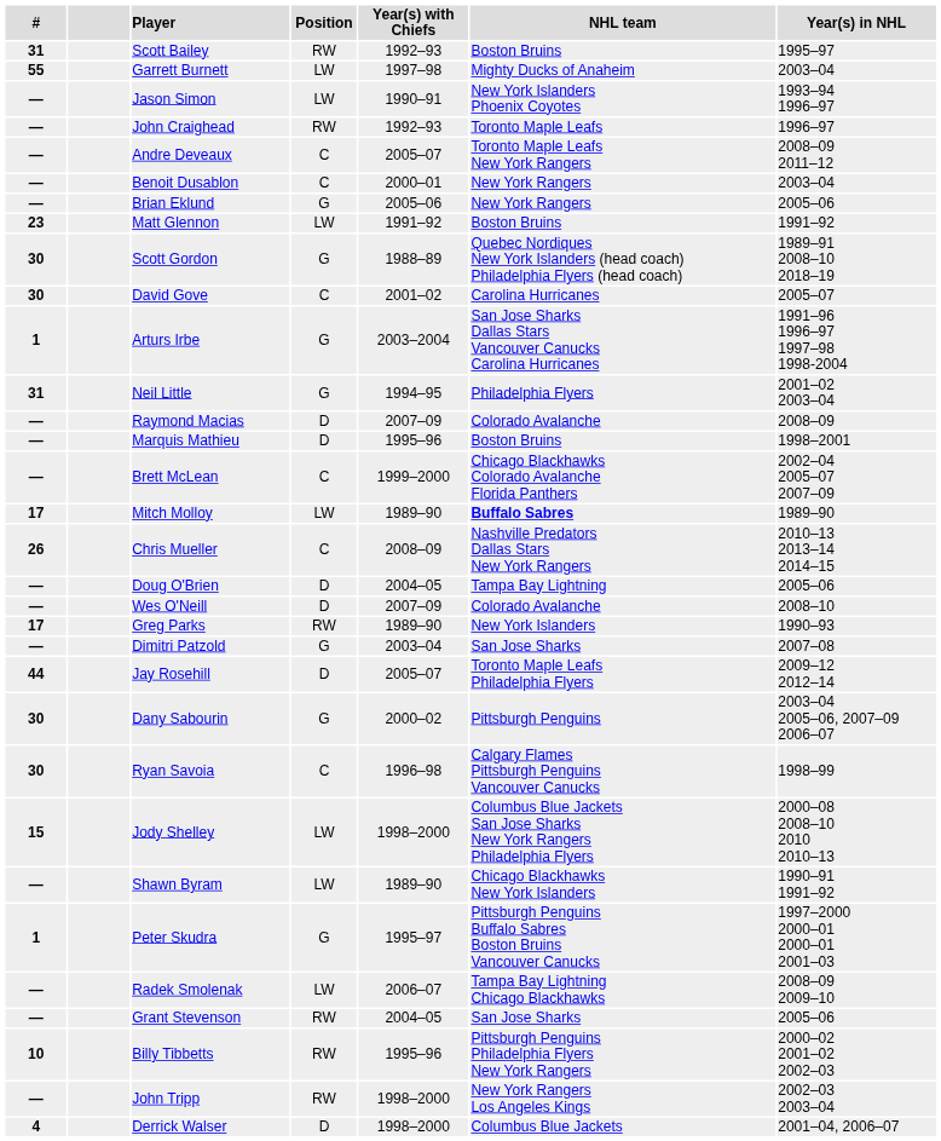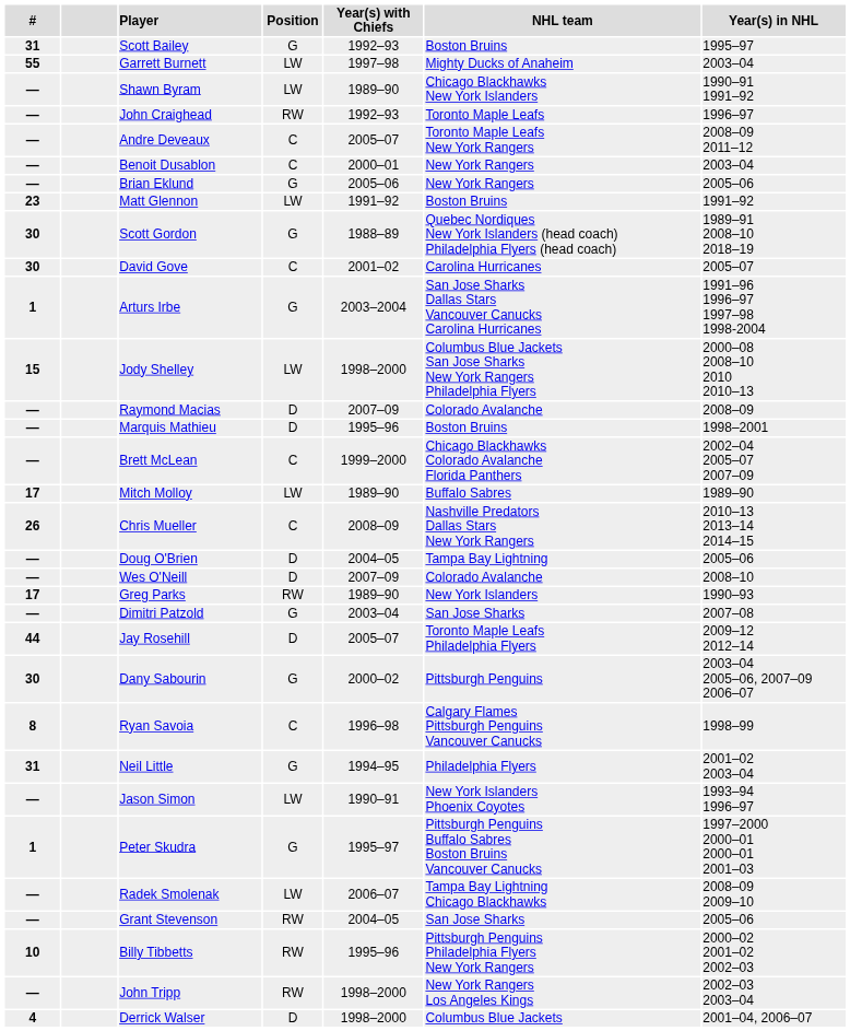 <table width=65%>
 <tr>
 <th colspan=6></th>
 </tr>
 <tr bgcolor="#dddddd">
 <th width=5%>#</th>
 <th width=5%></th>
 <td width=13%><strong>Player</strong></td>
 <th width=2%>Position</th>
 <th width=9%>Year(s) with Chiefs</th>
 <th width=25%>NHL team</th>
 <th width=13%>Year(s) in NHL</th>
 </tr>
 <tr bgcolor="#eeeeee">
 <td align=center><strong>31</strong></td>
 <td align=center></td>
 <td><a href='#'>Scott Bailey</a></td>
-<td align=center>RW</td>
+<td align=center>G</td>
 <td align=center>1992–93</td>
 <td><a href='#'>Boston Bruins</a></td>
 <td>1995–97</td>
 </tr>
 <tr bgcolor="#eeeeee">
 <td align=center><strong>55</strong></td>
 <td align=center></td>
 <td><a href='#'>Garrett Burnett</a></td>
 <td align=center>LW</td>
 <td align=center>1997–98</td>
 <td><a href='#'>Mighty Ducks of Anaheim</a></td>
 <td>2003–04</td>
 </tr>
 <tr bgcolor="#eeeeee">
 <td align=center><strong>—</strong></td>
 <td align=center></td>
-<td><a href='#'>Jason Simon</a></td>
+<td><a href='#'>Shawn Byram</a></td>
 <td align=center>LW</td>
-<td align=center>1990–91</td>
-<td><a href='#'>New York Islanders</a><br><a href='#'>Phoenix Coyotes</a></td>
-<td>1993–94<br>1996–97</td>
+<td align=center>1989–90</td>
+<td><a href='#'>Chicago Blackhawks</a><br><a href='#'>New York Islanders</a></td>
+<td>1990–91<br>1991–92</td>
 </tr>
 <tr bgcolor="#eeeeee">
 <td align=center><strong>—</strong></td>
 <td align=center></td>
 <td><a href='#'>John Craighead</a></td>
 <td align=center>RW</td>
 <td align=center>1992–93</td>
 <td><a href='#'>Toronto Maple Leafs</a></td>
 <td>1996–97</td>
 </tr>
 <tr bgcolor="#eeeeee">
 <td align=center><strong>—</strong></td>
 <td align=center></td>
 <td><a href='#'>Andre Deveaux</a></td>
 <td align=center>C</td>
 <td align=center>2005–07</td>
 <td><a href='#'>Toronto Maple Leafs</a><br><a href='#'>New York Rangers</a></td>
 <td>2008–09<br>2011–12</td>
 </tr>
 <tr bgcolor="#eeeeee">
 <td align=center><strong>—</strong></td>
 <td align=center></td>
 <td><a href='#'>Benoit Dusablon</a></td>
 <td align=center>C</td>
 <td align=center>2000–01</td>
 <td><a href='#'>New York Rangers</a></td>
 <td>2003–04</td>
 </tr>
 <tr bgcolor="#eeeeee">
 <td align=center><strong>—</strong></td>
 <td align=center></td>
 <td><a href='#'>Brian Eklund</a></td>
 <td align=center>G</td>
 <td align=center>2005–06</td>
 <td><a href='#'>New York Rangers</a></td>
 <td>2005–06</td>
 </tr>
 <tr bgcolor="#eeeeee">
 <td align=center><strong>23</strong></td>
 <td align=center></td>
 <td><a href='#'>Matt Glennon</a></td>
 <td align=center>LW</td>
 <td align=center>1991–92</td>
 <td><a href='#'>Boston Bruins</a></td>
 <td>1991–92</td>
 </tr>
 <tr bgcolor="#eeeeee">
 <td align=center><strong>30</strong></td>
 <td align=center></td>
 <td><a href='#'>Scott Gordon</a></td>
 <td align=center>G</td>
 <td align=center>1988–89</td>
 <td><a href='#'>Quebec Nordiques</a><br><a href='#'>New York Islanders</a> (head coach)<br><a href='#'>Philadelphia Flyers</a> (head coach)</td>
 <td>1989–91<br>2008–10<br>2018–19</td>
 </tr>
 <tr bgcolor="#eeeeee">
 <td align=center><strong>30</strong></td>
 <td align=center></td>
 <td><a href='#'>David Gove</a></td>
 <td align=center>C</td>
 <td align=center>2001–02</td>
 <td><a href='#'>Carolina Hurricanes</a></td>
 <td>2005–07</td>
 </tr>
 <tr bgcolor="#eeeeee">
 <td align=center><strong>1</strong></td>
 <td align=center></td>
 <td><a href='#'>Arturs Irbe</a></td>
 <td align=center>G</td>
 <td align=center>2003–2004</td>
 <td><a href='#'>San Jose Sharks</a><br><a href='#'>Dallas Stars</a><br><a href='#'>Vancouver Canucks</a><br><a href='#'>Carolina Hurricanes</a></td>
 <td>1991–96<br>1996–97<br>1997–98<br>1998-2004</td>
 </tr>
 <tr bgcolor="#eeeeee">
-<td align=center><strong>31</strong></td>
+<td align=center><strong>15</strong></td>
 <td align=center></td>
-<td><a href='#'>Neil Little</a></td>
-<td align=center>G</td>
-<td align=center>1994–95</td>
-<td><a href='#'>Philadelphia Flyers</a></td>
-<td>2001–02<br>2003–04</td>
+<td><a href='#'>Jody Shelley</a></td>
+<td align=center>LW</td>
+<td align=center>1998–2000</td>
+<td><a href='#'>Columbus Blue Jackets</a><br><a href='#'>San Jose Sharks</a><br><a href='#'>New York Rangers</a><br><a href='#'>Philadelphia Flyers</a></td>
+<td>2000–08<br>2008–10<br>2010<br>2010–13</td>
 </tr>
 <tr bgcolor="#eeeeee">
 <td align=center><strong>—</strong></td>
 <td align=center></td>
 <td><a href='#'>Raymond Macias</a></td>
 <td align=center>D</td>
 <td align=center>2007–09</td>
 <td><a href='#'>Colorado Avalanche</a></td>
 <td>2008–09</td>
 </tr>
 <tr bgcolor="#eeeeee">
 <td align=center><strong>—</strong></td>
 <td align=center></td>
 <td><a href='#'>Marquis Mathieu</a></td>
 <td align=center>D</td>
 <td align=center>1995–96</td>
 <td><a href='#'>Boston Bruins</a></td>
 <td>1998–2001</td>
 </tr>
 <tr bgcolor="#eeeeee">
 <td align=center><strong>—</strong></td>
 <td align=center></td>
 <td><a href='#'>Brett McLean</a></td>
 <td align=center>C</td>
 <td align=center>1999–2000</td>
 <td><a href='#'>Chicago Blackhawks</a><br><a href='#'>Colorado Avalanche</a><br><a href='#'>Florida Panthers</a></td>
 <td>2002–04<br>2005–07<br>2007–09</td>
 </tr>
 <tr bgcolor="#eeeeee">
 <td align=center><strong>17</strong></td>
 <td align=center></td>
 <td><a href='#'>Mitch Molloy</a></td>
 <td align=center>LW</td>
 <td align=center>1989–90</td>
-<td><strong><a href='#'>Buffalo Sabres</a></strong></td>
+<td><a href='#'>Buffalo Sabres</a></td>
 <td>1989–90</td>
 </tr>
 <tr bgcolor="#eeeeee">
 <td align=center><strong>26</strong></td>
 <td align=center></td>
 <td><a href='#'>Chris Mueller</a></td>
 <td align=center>C</td>
 <td align=center>2008–09</td>
 <td><a href='#'>Nashville Predators</a><br><a href='#'>Dallas Stars</a><br><a href='#'>New York Rangers</a></td>
 <td>2010–13<br>2013–14<br>2014–15</td>
 </tr>
 <tr bgcolor="#eeeeee">
 <td align=center><strong>—</strong></td>
 <td align=center></td>
 <td><a href='#'>Doug O'Brien</a></td>
 <td align=center>D</td>
 <td align=center>2004–05</td>
 <td><a href='#'>Tampa Bay Lightning</a></td>
 <td>2005–06</td>
 </tr>
 <tr bgcolor="#eeeeee">
 <td align=center><strong>—</strong></td>
 <td align=center></td>
 <td><a href='#'>Wes O'Neill</a></td>
 <td align=center>D</td>
 <td align=center>2007–09</td>
 <td><a href='#'>Colorado Avalanche</a></td>
 <td>2008–10</td>
 </tr>
 <tr bgcolor="#eeeeee">
 <td align=center><strong>17</strong></td>
 <td align=center></td>
 <td><a href='#'>Greg Parks</a></td>
 <td align=center>RW</td>
 <td align=center>1989–90</td>
 <td><a href='#'>New York Islanders</a></td>
 <td>1990–93</td>
 </tr>
 <tr bgcolor="#eeeeee">
 <td align=center><strong>—</strong></td>
 <td align=center></td>
 <td><a href='#'>Dimitri Patzold</a></td>
 <td align=center>G</td>
 <td align=center>2003–04</td>
 <td><a href='#'>San Jose Sharks</a></td>
 <td>2007–08</td>
 </tr>
 <tr bgcolor="#eeeeee">
 <td align=center><strong>44</strong></td>
 <td align=center></td>
 <td><a href='#'>Jay Rosehill</a></td>
 <td align=center>D</td>
 <td align=center>2005–07</td>
 <td><a href='#'>Toronto Maple Leafs</a><br><a href='#'>Philadelphia Flyers</a></td>
 <td>2009–12<br>2012–14</td>
 </tr>
 <tr bgcolor="#eeeeee">
 <td align=center><strong>30</strong></td>
 <td align=center></td>
 <td><a href='#'>Dany Sabourin</a></td>
 <td align=center>G</td>
 <td align=center>2000–02</td>
 <td><a href='#'>Pittsburgh Penguins</a></td>
 <td>2003–04<br>2005–06, 2007–09<br>2006–07</td>
 </tr>
 <tr bgcolor="#eeeeee">
-<td align=center><strong>30</strong></td>
+<td align=center><strong>8</strong></td>
 <td align=center></td>
 <td><a href='#'>Ryan Savoia</a></td>
 <td align=center>C</td>
 <td align=center>1996–98</td>
 <td><a href='#'>Calgary Flames</a><br><a href='#'>Pittsburgh Penguins</a><br><a href='#'>Vancouver Canucks</a><br></td>
 <td>1998–99</td>
 </tr>
 <tr bgcolor="#eeeeee">
-<td align=center><strong>15</strong></td>
+<td align=center><strong>31</strong></td>
 <td align=center></td>
-<td><a href='#'>Jody Shelley</a></td>
-<td align=center>LW</td>
-<td align=center>1998–2000</td>
-<td><a href='#'>Columbus Blue Jackets</a><br><a href='#'>San Jose Sharks</a><br><a href='#'>New York Rangers</a><br><a href='#'>Philadelphia Flyers</a></td>
-<td>2000–08<br>2008–10<br>2010<br>2010–13</td>
+<td><a href='#'>Neil Little</a></td>
+<td align=center>G</td>
+<td align=center>1994–95</td>
+<td><a href='#'>Philadelphia Flyers</a></td>
+<td>2001–02<br>2003–04</td>
 </tr>
 <tr bgcolor="#eeeeee">
 <td align=center><strong>—</strong></td>
 <td align=center></td>
-<td><a href='#'>Shawn Byram</a></td>
+<td><a href='#'>Jason Simon</a></td>
 <td align=center>LW</td>
-<td align=center>1989–90</td>
-<td><a href='#'>Chicago Blackhawks</a><br><a href='#'>New York Islanders</a></td>
-<td>1990–91<br>1991–92</td>
+<td align=center>1990–91</td>
+<td><a href='#'>New York Islanders</a><br><a href='#'>Phoenix Coyotes</a></td>
+<td>1993–94<br>1996–97</td>
 </tr>
 <tr bgcolor="#eeeeee">
 <td align=center><strong>1</strong></td>
 <td align=center></td>
 <td><a href='#'>Peter Skudra</a></td>
 <td align=center>G</td>
 <td align=center>1995–97</td>
 <td><a href='#'>Pittsburgh Penguins</a><br><a href='#'>Buffalo Sabres</a><br><a href='#'>Boston Bruins</a><br><a href='#'>Vancouver Canucks</a><br></td>
 <td>1997–2000<br>2000–01<br>2000–01<br>2001–03</td>
 </tr>
 <tr bgcolor="#eeeeee">
 <td align=center><strong>—</strong></td>
 <td align=center></td>
 <td><a href='#'>Radek Smolenak</a></td>
 <td align=center>LW</td>
 <td align=center>2006–07</td>
 <td><a href='#'>Tampa Bay Lightning</a><br><a href='#'>Chicago Blackhawks</a></td>
 <td>2008–09<br>2009–10</td>
 </tr>
 <tr bgcolor="#eeeeee">
 <td align=center><strong>—</strong></td>
 <td align=center></td>
 <td><a href='#'>Grant Stevenson</a></td>
 <td align=center>RW</td>
 <td align=center>2004–05</td>
 <td><a href='#'>San Jose Sharks</a></td>
 <td>2005–06</td>
 </tr>
 <tr bgcolor="#eeeeee">
 <td align=center><strong>10</strong></td>
 <td align=center></td>
 <td><a href='#'>Billy Tibbetts</a></td>
 <td align=center>RW</td>
 <td align=center>1995–96</td>
 <td><a href='#'>Pittsburgh Penguins</a><br><a href='#'>Philadelphia Flyers</a><br><a href='#'>New York Rangers</a></td>
 <td>2000–02<br>2001–02<br>2002–03</td>
 </tr>
 <tr bgcolor="#eeeeee">
 <td align=center><strong>—</strong></td>
 <td align=center></td>
 <td><a href='#'>John Tripp</a></td>
 <td align=center>RW</td>
 <td align=center>1998–2000</td>
 <td><a href='#'>New York Rangers</a><br><a href='#'>Los Angeles Kings</a></td>
 <td>2002–03<br>2003–04</td>
 </tr>
 <tr bgcolor="#eeeeee">
 <td align=center><strong>4</strong></td>
 <td align=center></td>
 <td><a href='#'>Derrick Walser</a></td>
 <td align=center>D</td>
 <td align=center>1998–2000</td>
 <td><a href='#'>Columbus Blue Jackets</a></td>
 <td>2001–04, 2006–07</td>
 </tr>
 </table>
